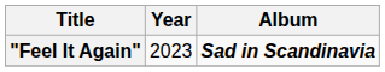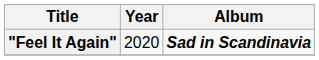 <table class="wikitable plainrowheaders" style="text-align:center;">
 <tr>
 <th scope="col">Title</th>
 <th scope="col">Year</th>
 <th scope="col">Album</th>
 </tr>
 <tr>
 <th scope="row">"Feel It Again"<br></th>
-<td>2023</td>
+<td>2020</td>
 <td><strong><em>Sad in Scandinavia</em></strong></td>
 </tr>
 <tr>
 </tr>
 </table>
